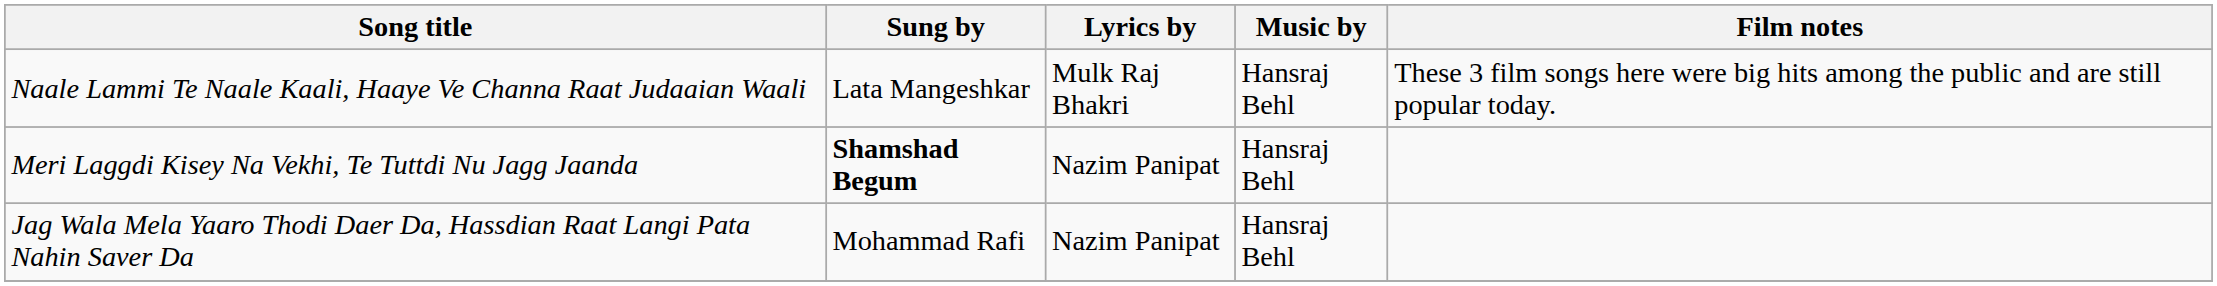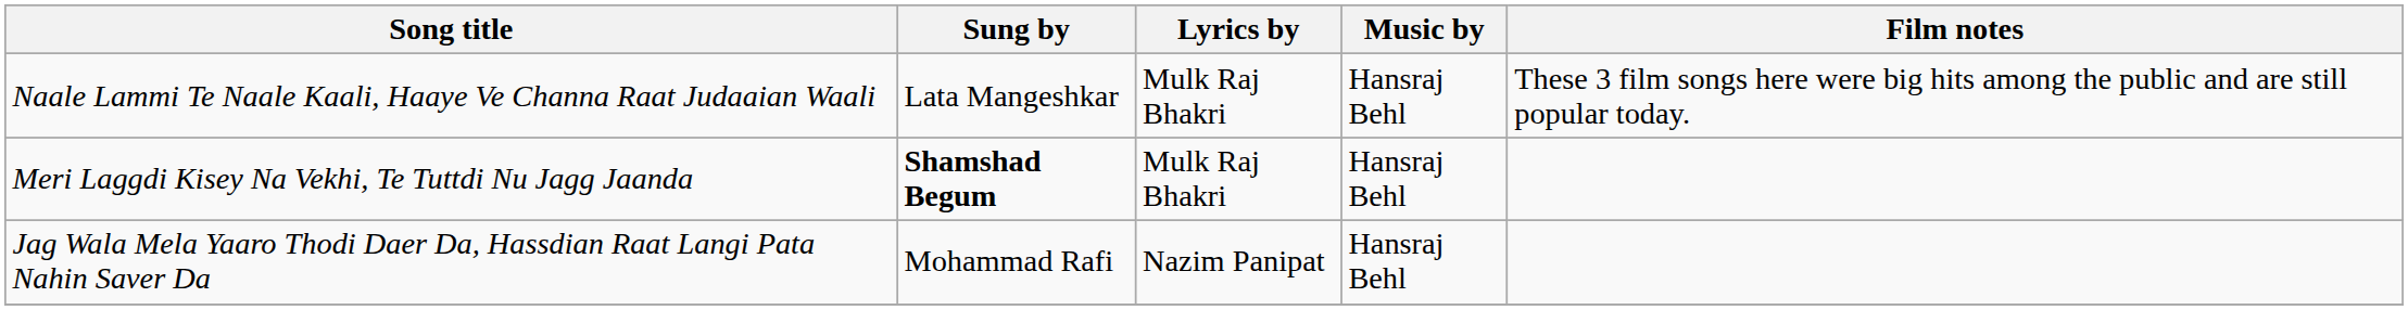 <table class = "wikitable">
 <tr>
 <th>Song title</th>
 <th>Sung by</th>
 <th>Lyrics by</th>
 <th>Music by</th>
 <th>Film notes</th>
 </tr>
 <tr>
 <td><em>Naale Lammi Te Naale Kaali, Haaye Ve Channa Raat Judaaian Waali</em></td>
 <td>Lata Mangeshkar</td>
 <td>Mulk Raj Bhakri</td>
 <td>Hansraj Behl</td>
 <td>These 3 film songs here were big hits among the public and are still popular today.</td>
 </tr>
 <tr>
 <td><em>Meri Laggdi Kisey Na Vekhi, Te Tuttdi Nu Jagg Jaanda</em></td>
 <td><strong>Shamshad Begum</strong></td>
-<td>Nazim Panipat</td>
+<td>Mulk Raj Bhakri</td>
 <td>Hansraj Behl</td>
 <td></td>
 </tr>
 <tr>
 <td><em>Jag Wala Mela Yaaro Thodi Daer Da, Hassdian Raat Langi Pata Nahin Saver Da</em></td>
 <td>Mohammad Rafi</td>
 <td>Nazim Panipat</td>
 <td>Hansraj Behl</td>
 <td></td>
 </tr>
 <tr>
 </tr>
 </table>
